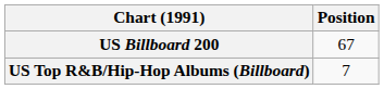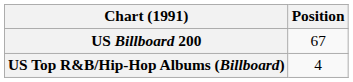 <table class="wikitable sortable plainrowheaders" style="text-align:center">
 <tr>
 <th scope="col">Chart (1991)</th>
 <th scope="col">Position</th>
 </tr>
 <tr>
 <th scope="row">US <em>Billboard</em> 200</th>
 <td>67</td>
 </tr>
 <tr>
 <th scope="row">US Top R&B/Hip-Hop Albums (<em>Billboard</em>)</th>
-<td>7</td>
+<td>4</td>
 </tr>
 </table>
